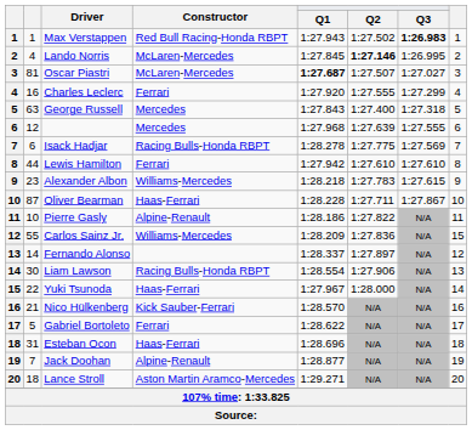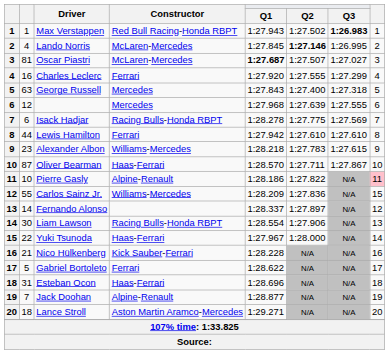 <table class="wikitable sortable" style="font-size: 85%;">
 <tr>
 <th rowspan="2"></th>
 <th rowspan="2"></th>
 <th rowspan="2">Driver</th>
 <th rowspan="2">Constructor</th>
 <th colspan="3" style="background:#eaecf0; text-align:center;"></th>
 <th rowspan="2"></th>
 </tr>
 <tr>
 <th scope="col">Q1</th>
 <th scope="col">Q2</th>
 <th scope="col">Q3</th>
 </tr>
 <tr>
 <th>1</th>
 <td align=center>1</td>
 <td data-sort-value="ver"> <a href='#'>Max Verstappen</a></td>
 <td><a href='#'>Red Bull Racing</a>-<a href='#'>Honda RBPT</a></td>
 <td>1:27.943</td>
 <td>1:27.502</td>
 <td><strong>1:26.983</strong></td>
 <td align="center">1</td>
 </tr>
 <tr>
 <th>2</th>
 <td align=center>4</td>
 <td data-sort-value="nor"> <a href='#'>Lando Norris</a></td>
 <td><a href='#'>McLaren</a>-<a href='#'>Mercedes</a></td>
 <td>1:27.845</td>
 <td><strong>1:27.146</strong></td>
 <td>1:26.995</td>
 <td align="center">2</td>
 </tr>
 <tr>
 <th>3</th>
 <td align=center>81</td>
 <td data-sort-value="pia"> <a href='#'>Oscar Piastri</a></td>
 <td><a href='#'>McLaren</a>-<a href='#'>Mercedes</a></td>
 <td><strong>1:27.687</strong></td>
 <td>1:27.507</td>
 <td>1:27.027</td>
 <td align="center">3</td>
 </tr>
 <tr>
 <th>4</th>
 <td align=center>16</td>
 <td data-sort-value="lec"> <a href='#'>Charles Leclerc</a></td>
 <td><a href='#'>Ferrari</a></td>
 <td>1:27.920</td>
 <td>1:27.555</td>
 <td>1:27.299</td>
 <td align="center">4</td>
 </tr>
 <tr>
 <th>5</th>
 <td align=center>63</td>
 <td data-sort-value="rus"> <a href='#'>George Russell</a></td>
 <td><a href='#'>Mercedes</a></td>
 <td>1:27.843</td>
 <td>1:27.400</td>
 <td>1:27.318</td>
 <td align="center">5</td>
 </tr>
 <tr>
 <th>6</th>
 <td align=center>12</td>
 <td data-sort-value="ant"></td>
 <td><a href='#'>Mercedes</a></td>
 <td>1:27.968</td>
 <td>1:27.639</td>
 <td>1:27.555</td>
 <td align="center">6</td>
 </tr>
 <tr>
 <th>7</th>
 <td align=center>6</td>
 <td data-sort-value="had"> <a href='#'>Isack Hadjar</a></td>
 <td><a href='#'>Racing Bulls</a>-<a href='#'>Honda RBPT</a></td>
 <td>1:28.278</td>
 <td>1:27.775</td>
 <td>1:27.569</td>
 <td align="center">7</td>
 </tr>
 <tr>
 <th>8</th>
 <td align=center>44</td>
 <td data-sort-value="ham"> <a href='#'>Lewis Hamilton</a></td>
 <td><a href='#'>Ferrari</a></td>
 <td>1:27.942</td>
 <td>1:27.610</td>
 <td>1:27.610</td>
 <td align="center">8</td>
 </tr>
 <tr>
 <th>9</th>
 <td align=center>23</td>
 <td data-sort-value="alb"> <a href='#'>Alexander Albon</a></td>
 <td><a href='#'>Williams</a>-<a href='#'>Mercedes</a></td>
 <td>1:28.218</td>
 <td>1:27.783</td>
 <td>1:27.615</td>
 <td align="center">9</td>
 </tr>
 <tr>
 <th>10</th>
 <td align=center>87</td>
 <td data-sort-value="bea"> <a href='#'>Oliver Bearman</a></td>
 <td><a href='#'>Haas</a>-<a href='#'>Ferrari</a></td>
-<td>1:28.228</td>
+<td>1:28.570</td>
 <td>1:27.711</td>
 <td>1:27.867</td>
 <td align="center">10</td>
 </tr>
 <tr>
 <th>11</th>
 <td align=center>10</td>
 <td data-sort-value="gas"> <a href='#'>Pierre Gasly</a></td>
 <td><a href='#'>Alpine</a>-<a href='#'>Renault</a></td>
 <td>1:28.186</td>
 <td>1:27.822</td>
 <td data-sort-value="19" align="center" style="background: silver"><small>N/A</small></td>
-<td align="center">11</td>
+<td align="center" style="background: pink;">11</td>
 </tr>
 <tr>
 <th>12</th>
 <td align=center>55</td>
 <td data-sort-value="sai"> <a href='#'>Carlos Sainz Jr.</a></td>
 <td><a href='#'>Williams</a>-<a href='#'>Mercedes</a></td>
 <td>1:28.209</td>
 <td>1:27.836</td>
 <td data-sort-value="19" align="center" style="background: silver"><small>N/A</small></td>
 <td align="center" data-sort-value="15">15</td>
 </tr>
 <tr>
 <th>13</th>
 <td align=center>14</td>
 <td data-sort-value="alo"> <a href='#'>Fernando Alonso</a></td>
 <td></td>
 <td>1:28.337</td>
 <td>1:27.897</td>
 <td data-sort-value="19" align="center" style="background: silver"><small>N/A</small></td>
 <td align="center">12</td>
 </tr>
 <tr>
 <th>14</th>
 <td align=center>30</td>
 <td data-sort-value="law"> <a href='#'>Liam Lawson</a></td>
 <td><a href='#'>Racing Bulls</a>-<a href='#'>Honda RBPT</a></td>
 <td>1:28.554</td>
 <td>1:27.906</td>
 <td data-sort-value="19" align="center" style="background: silver"><small>N/A</small></td>
 <td align="center">13</td>
 </tr>
 <tr>
 <th>15</th>
 <td align=center>22</td>
 <td data-sort-value="tsu"> <a href='#'>Yuki Tsunoda</a></td>
 <td><a href='#'>Haas</a>-<a href='#'>Ferrari</a></td>
 <td>1:27.967</td>
 <td>1:28.000</td>
 <td data-sort-value="19" align="center" style="background: silver"><small>N/A</small></td>
 <td align="center">14</td>
 </tr>
 <tr>
 <th>16</th>
 <td align=center>21</td>
 <td data-sort-value="hul"> <a href='#'>Nico Hülkenberg</a></td>
 <td><a href='#'>Kick Sauber</a>-<a href='#'>Ferrari</a></td>
-<td>1:28.570</td>
+<td>1:28.228</td>
 <td data-sort-value="19" align="center" style="background: silver"><small>N/A</small></td>
 <td data-sort-value="19" align="center" style="background: silver"><small>N/A</small></td>
 <td align="center">16</td>
 </tr>
 <tr>
 <th>17</th>
 <td align=center>5</td>
 <td data-sort-value="bor"> <a href='#'>Gabriel Bortoleto</a></td>
 <td><a href='#'>Ferrari</a></td>
 <td>1:28.622</td>
 <td data-sort-value="19" align="center" style="background: silver"><small>N/A</small></td>
 <td data-sort-value="19" align="center" style="background: silver"><small>N/A</small></td>
 <td align="center">17</td>
 </tr>
 <tr>
 <th>18</th>
 <td align=center>31</td>
 <td data-sort-value="oco"> <a href='#'>Esteban Ocon</a></td>
 <td><a href='#'>Haas</a>-<a href='#'>Ferrari</a></td>
 <td>1:28.696</td>
 <td data-sort-value="19" align="center" style="background: silver"><small>N/A</small></td>
 <td data-sort-value="19" align="center" style="background: silver"><small>N/A</small></td>
 <td align="center">18</td>
 </tr>
 <tr>
 <th>19</th>
 <td align=center>7</td>
 <td data-sort-value="doo"> <a href='#'>Jack Doohan</a></td>
 <td><a href='#'>Alpine</a>-<a href='#'>Renault</a></td>
 <td>1:28.877</td>
 <td data-sort-value="19" align="center" style="background: silver"><small>N/A</small></td>
 <td data-sort-value="19" align="center" style="background: silver"><small>N/A</small></td>
 <td align="center">19</td>
 </tr>
 <tr>
 <th>20</th>
 <td align=center>18</td>
 <td data-sort-value="str"> <a href='#'>Lance Stroll</a></td>
 <td><a href='#'>Aston Martin Aramco</a>-<a href='#'>Mercedes</a></td>
 <td>1:29.271</td>
 <td data-sort-value="19" align="center" style="background: silver"><small>N/A</small></td>
 <td data-sort-value="19" align="center" style="background: silver"><small>N/A</small></td>
 <td align="center">20</td>
 </tr>
 <tr class="sortbottom">
 </tr>
 <tr>
 <th colspan="8"><a href='#'>107% time</a>: 1:33.825</th>
 </tr>
 <tr>
 <th colspan="8">Source:</th>
 </tr>
 </table>
